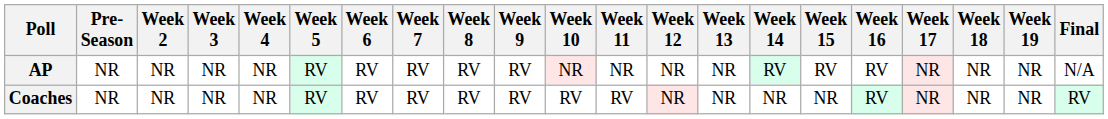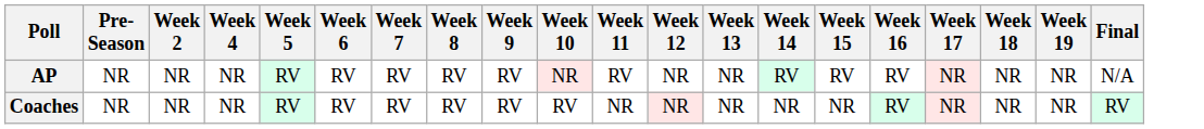 <table class="wikitable" style="white-space:nowrap;font-size:90%">
 <tr>
 <th>Poll</th>
 <th>Pre-<br>Season</th>
 <th>Week<br>2</th>
-<th>Week<br>3</th>
 <th>Week<br>4</th>
 <th>Week<br>5</th>
 <th>Week<br>6</th>
 <th>Week<br>7</th>
 <th>Week<br>8</th>
 <th>Week<br>9</th>
 <th>Week<br>10</th>
 <th>Week<br>11</th>
 <th>Week<br>12</th>
 <th>Week<br>13</th>
 <th>Week<br>14</th>
 <th>Week<br>15</th>
 <th>Week<br>16</th>
 <th>Week<br>17</th>
 <th>Week<br>18</th>
 <th>Week<br>19</th>
 <th>Final</th>
 </tr>
 <tr style="text-align:center;">
 <th>AP</th>
 <td style="background:#FFF;">NR</td>
 <td style="background:#FFF;">NR</td>
 <td style="background:#FFF;">NR</td>
-<td style="background:#FFF;">NR</td>
 <td style="background:#D8FFEB;">RV</td>
 <td style="background:#FFF;">RV</td>
 <td style="background:#FFF;">RV</td>
 <td style="background:#FFF;">RV</td>
 <td style="background:#FFF;">RV</td>
 <td style="background:#FFE6E6;">NR</td>
-<td style="background:#FFF;">NR</td>
+<td style="background:#FFF;">RV</td>
 <td style="background:#FFF;">NR</td>
 <td style="background:#FFF;">NR</td>
 <td style="background:#D8FFEB;">RV</td>
 <td style="background:#FFF;">RV</td>
 <td style="background:#FFF;">RV</td>
 <td style="background:#FFE6E6;">NR</td>
 <td style="background:#FFF;">NR</td>
 <td style="background:#FFF;">NR</td>
 <td style="background:#FFF;">N/A</td>
 </tr>
 <tr style="text-align:center;">
 <th>Coaches</th>
 <td style="background:#FFF;">NR</td>
 <td style="background:#FFF;">NR</td>
 <td style="background:#FFF;">NR</td>
-<td style="background:#FFF;">NR</td>
 <td style="background:#D8FFEB;">RV</td>
 <td style="background:#FFF;">RV</td>
 <td style="background:#FFF;">RV</td>
 <td style="background:#FFF;">RV</td>
 <td style="background:#FFF;">RV</td>
 <td style="background:#FFF;">RV</td>
-<td style="background:#FFF;">RV</td>
+<td style="background:#FFF;">NR</td>
 <td style="background:#FFE6E6;">NR</td>
 <td style="background:#FFF;">NR</td>
 <td style="background:#FFF;">NR</td>
 <td style="background:#FFF;">NR</td>
 <td style="background:#D8FFEB;">RV</td>
 <td style="background:#FFE6E6;">NR</td>
 <td style="background:#FFF;">NR</td>
 <td style="background:#FFF;">NR</td>
 <td style="background:#D8FFEB;">RV</td>
 </tr>
 </table>
